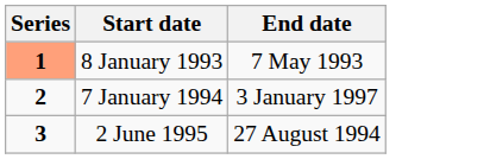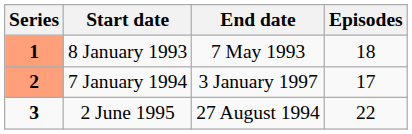 <table class="wikitable" style="text-align:center;">
 <tr>
 <th>Series</th>
 <th>Start date</th>
 <th>End date</th>
+<th>Episodes</th>
 </tr>
 <tr>
 <td style="background: lightsalmon;"><strong>1</strong></td>
 <td>8 January 1993</td>
 <td>7 May 1993</td>
+<td>18</td>
 </tr>
 <tr>
-<td><strong>2</strong></td>
+<td style="background: lightsalmon;"><strong>2</strong></td>
 <td>7 January 1994</td>
 <td>3 January 1997</td>
+<td>17</td>
 </tr>
 <tr>
 <td><strong>3</strong></td>
 <td>2 June 1995</td>
 <td>27 August 1994</td>
+<td>22</td>
 </tr>
 </table>
